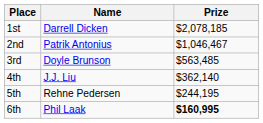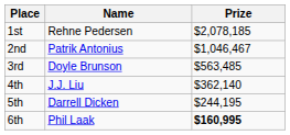 <table class="wikitable">
 <tr>
 <th width="50">Place</th>
 <th width="200">Name</th>
 <th width="125">Prize</th>
 </tr>
 <tr>
 <td>1st</td>
-<td><a href='#'>Darrell Dicken</a></td>
+<td>Rehne Pedersen</td>
 <td>$2,078,185</td>
 </tr>
 <tr>
 <td>2nd</td>
 <td><a href='#'>Patrik Antonius</a></td>
 <td>$1,046,467</td>
 </tr>
 <tr>
 <td>3rd</td>
 <td><a href='#'>Doyle Brunson</a></td>
 <td>$563,485</td>
 </tr>
 <tr>
 <td>4th</td>
 <td><a href='#'>J.J. Liu</a></td>
 <td>$362,140</td>
 </tr>
 <tr>
 <td>5th</td>
-<td>Rehne Pedersen</td>
+<td><a href='#'>Darrell Dicken</a></td>
 <td>$244,195</td>
 </tr>
 <tr>
 <td>6th</td>
 <td><a href='#'>Phil Laak</a></td>
 <td><strong>$160,995</strong></td>
 </tr>
 </table>
